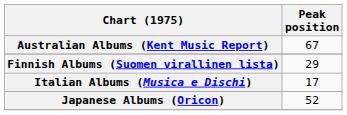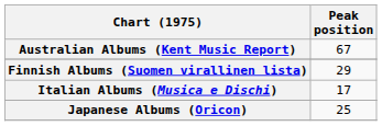 <table class="wikitable sortable plainrowheaders" style="text-align:center;">
 <tr>
 <th scope="col">Chart (1975)</th>
 <th scope="col">Peak<br>position</th>
 </tr>
 <tr>
 <th scope="row">Australian Albums (<a href='#'>Kent Music Report</a>)</th>
 <td>67</td>
 </tr>
 <tr>
 </tr>
 <tr>
 </tr>
 <tr>
 <th scope="row">Finnish Albums (<a href='#'>Suomen virallinen lista</a>)</th>
 <td>29</td>
 </tr>
 <tr>
 <th scope="row">Italian Albums (<em><a href='#'>Musica e Dischi</a></em>)</th>
 <td align="center">17</td>
 </tr>
 <tr>
 </tr>
 <tr>
 <th scope="row">Japanese Albums (<a href='#'>Oricon</a>)</th>
-<td align="center">52</td>
+<td align="center">25</td>
 </tr>
 <tr>
 </tr>
 <tr>
 </tr>
 <tr>
 </tr>
 <tr>
 </tr>
 </table>
